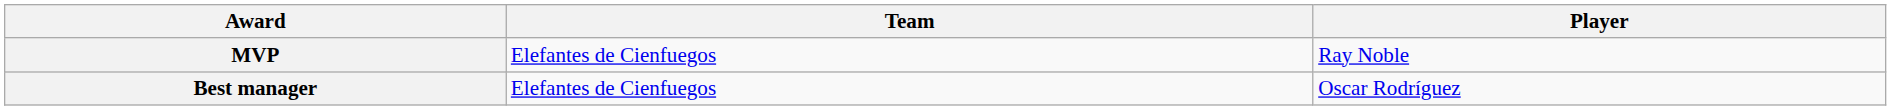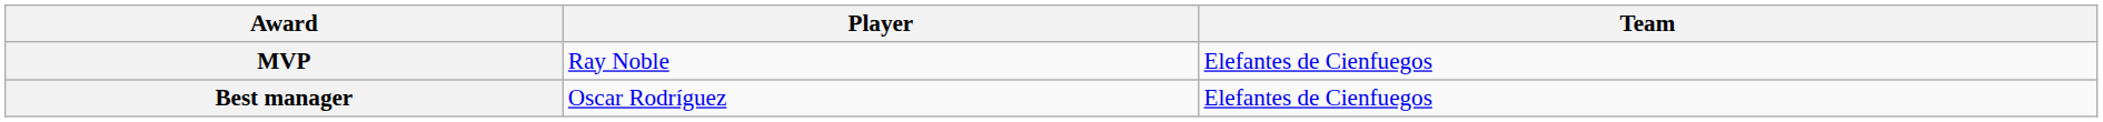 <table class="wikitable plainrowheaders" style="border-collapse:collapse; width:90%">
 <tr>
 <th>Award</th>
+<th>Player</th>
 <th>Team</th>
-<th>Player</th>
 </tr>
 <tr>
 <th scope="row"><strong>MVP</strong></th>
+<td> <a href='#'>Ray Noble</a></td>
 <td> <a href='#'>Elefantes de Cienfuegos</a></td>
-<td> <a href='#'>Ray Noble</a></td>
 </tr>
 <tr>
 <th scope="row"><strong>Best manager</strong></th>
+<td> <a href='#'>Oscar Rodríguez</a></td>
 <td> <a href='#'>Elefantes de Cienfuegos</a></td>
-<td> <a href='#'>Oscar Rodríguez</a></td>
 </tr>
 </table>
